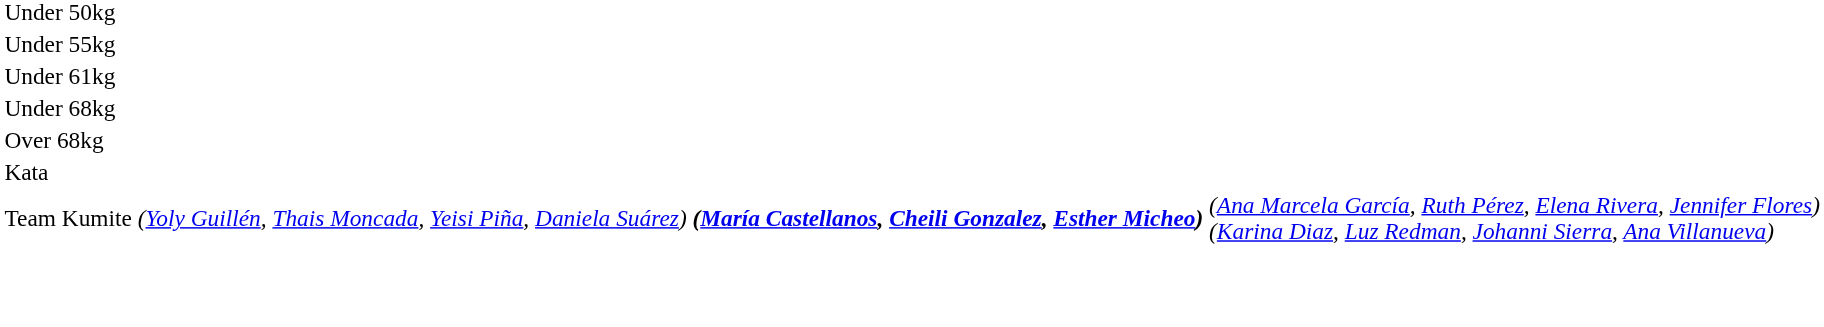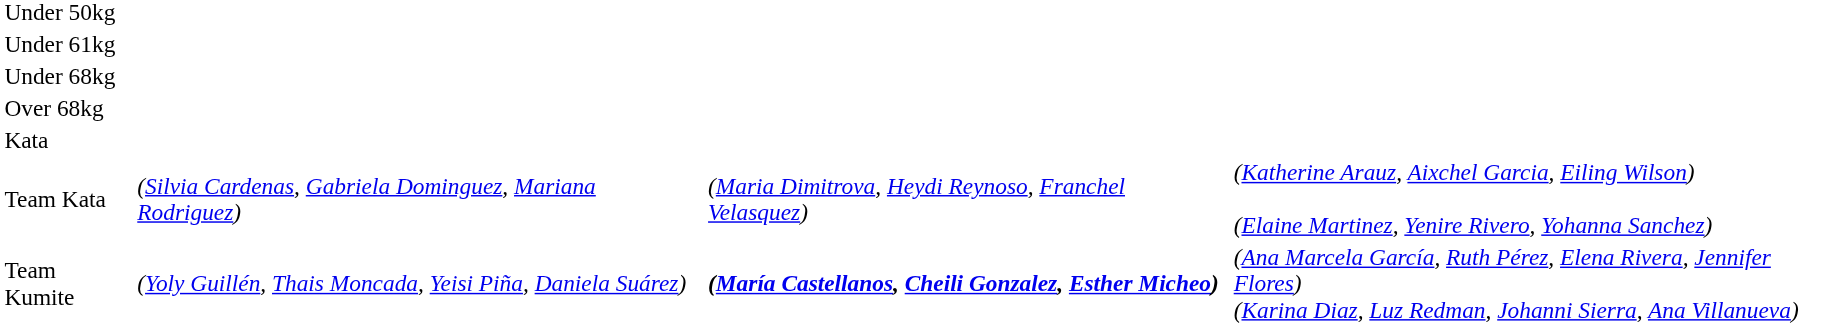 <table>
 <tr>
 <td>Under 50kg</td>
-<td></td>
-<td></td>
-<td><br></td>
-</tr>
-<tr>
-<td>Under 55kg</td>
 <td></td>
 <td></td>
 <td><br></td>
 </tr>
 <tr>
 <td>Under 61kg</td>
 <td></td>
 <td></td>
 <td><br></td>
 </tr>
 <tr>
 <td>Under 68kg</td>
 <td></td>
 <td></td>
 <td><br></td>
 </tr>
 <tr>
 <td>Over 68kg</td>
 <td></td>
 <td></td>
 <td><br></td>
 </tr>
 <tr>
 <td>Kata</td>
 <td></td>
 <td></td>
 <td><br></td>
 </tr>
 <tr>
+<td>Team Kata</td>
+<td> <em>(<a href='#'>Silvia Cardenas</a>, <a href='#'>Gabriela Dominguez</a>, <a href='#'>Mariana Rodriguez</a>)</em></td>
+<td> <em>(<a href='#'>Maria Dimitrova</a>, <a href='#'>Heydi Reynoso</a>, <a href='#'>Franchel Velasquez</a>)</em></td>
+<td> <em>(<a href='#'>Katherine Arauz</a>, <a href='#'>Aixchel Garcia</a>,  <a href='#'>Eiling Wilson</a>)</em><br><br> <em> (<a href='#'>Elaine Martinez</a>, <a href='#'>Yenire Rivero</a>, <a href='#'>Yohanna Sanchez</a>)</em></td>
+</tr>
+<tr>
 <td>Team Kumite</td>
 <td> <em>(<a href='#'>Yoly Guillén</a>, <a href='#'>Thais Moncada</a>, <a href='#'>Yeisi Piña</a>, <a href='#'>Daniela Suárez</a>)</em></td>
 <td><strong> <em>(<a href='#'>María Castellanos</a>, <a href='#'>Cheili Gonzalez</a>, <a href='#'>Esther Micheo</a>)</em></strong></td>
 <td> <em>(<a href='#'>Ana Marcela García</a>, <a href='#'>Ruth Pérez</a>,  <a href='#'>Elena Rivera</a>, <a href='#'>Jennifer Flores</a>)</em><br> <em>(<a href='#'>Karina Diaz</a>, <a href='#'>Luz Redman</a>, <a href='#'>Johanni Sierra</a>, <a href='#'>Ana Villanueva</a>)</em></td>
 </tr>
 <tr>
 </tr>
 </table>
